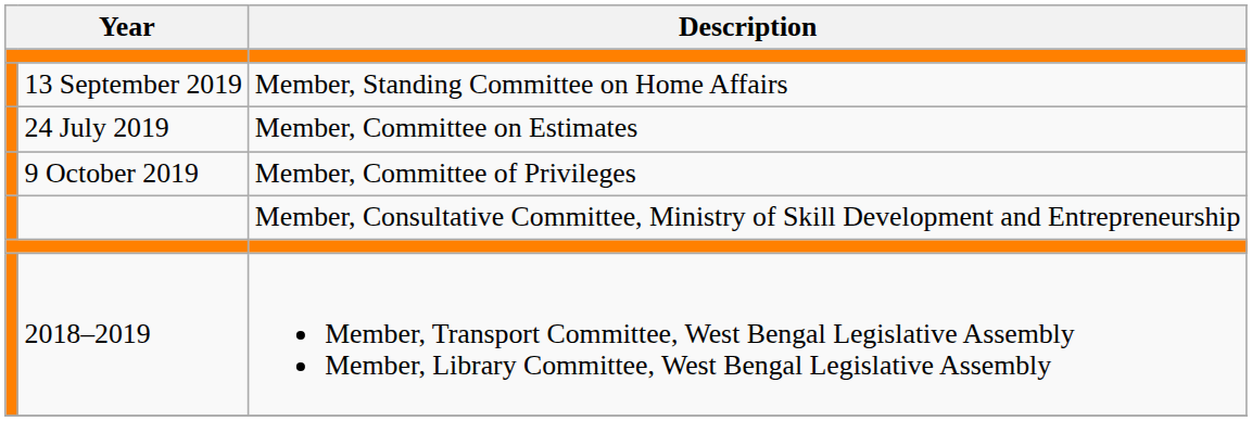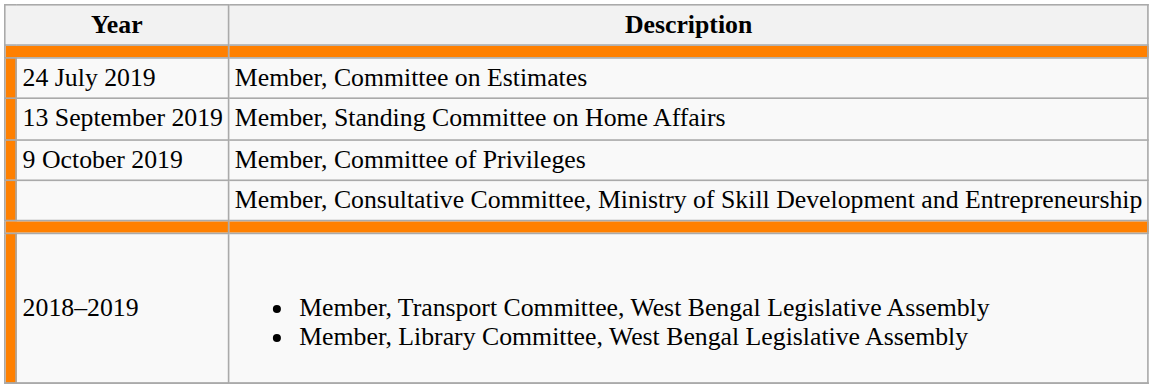 <table class="wikitable">
 <tr>
 <th colspan = "2">Year</th>
 <th>Description</th>
 </tr>
 <tr>
 <td colspan = "2" bgcolor = "#FF8000"></td>
 <td bgcolor = "#FF8000">  </td>
 </tr>
 <tr>
 <td bgcolor = "#FF8000"></td>
-<td>13 September 2019</td>
-<td>Member, Standing Committee on Home Affairs</td>
+<td>24 July 2019</td>
+<td>Member, Committee on Estimates</td>
 </tr>
 <tr>
 <td bgcolor = "#FF8000"></td>
-<td>24 July 2019</td>
-<td>Member, Committee on Estimates</td>
+<td>13 September 2019</td>
+<td>Member, Standing Committee on Home Affairs</td>
 </tr>
 <tr>
 <td bgcolor = "#FF8000"></td>
 <td>9 October 2019</td>
 <td>Member, Committee of Privileges</td>
 </tr>
 <tr>
 <td bgcolor = "#FF8000"></td>
 <td></td>
 <td>Member, Consultative Committee, Ministry of Skill Development and Entrepreneurship</td>
 </tr>
 <tr>
 <td colspan = "2" bgcolor = "#FF8000"></td>
 <td bgcolor = "#FF8000">  </td>
 </tr>
 <tr>
 <td bgcolor = "#FF8000"></td>
 <td>2018–2019</td>
 <td><br><ul><li>Member, Transport Committee, West Bengal Legislative Assembly</li><li>Member, Library Committee, West Bengal Legislative Assembly</li></ul></td>
 </tr>
 <tr>
 </tr>
 </table>
